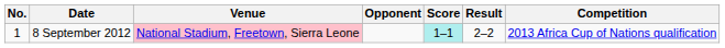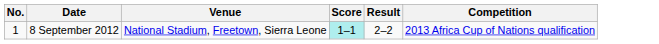 <table class="wikitable sortable">
 <tr>
 <th scope="col">No.</th>
 <th scope="col">Date</th>
 <th scope="col">Venue</th>
-<th scope="col">Opponent</th>
 <th scope="col">Score</th>
 <th scope="col">Result</th>
 <th scope="col">Competition</th>
 </tr>
 <tr>
 <td align="center">1</td>
 <td>8 September 2012</td>
-<td style="background: pink;"><a href='#'>National Stadium</a>, <a href='#'>Freetown</a>, Sierra Leone</td>
-<td></td>
+<td><a href='#'>National Stadium</a>, <a href='#'>Freetown</a>, Sierra Leone</td>
 <td align="center" style="background: paleturquoise;">1–1</td>
 <td align="center">2–2</td>
 <td><a href='#'>2013 Africa Cup of Nations qualification</a></td>
 </tr>
 </table>
